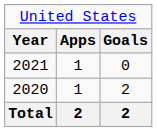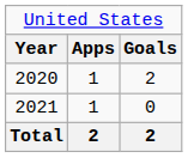 <table class="wikitable" style="text-align:center">
 <tr>
 <td colspan=3><a href='#'>United States</a></td>
 </tr>
 <tr>
 <th>Year</th>
 <th>Apps</th>
 <th>Goals</th>
 </tr>
 <tr>
+<td>2020</td>
+<td>1</td>
+<td>2</td>
+</tr>
+<tr>
 <td>2021</td>
 <td>1</td>
 <td>0</td>
-</tr>
-<tr>
-<td>2020</td>
-<td>1</td>
-<td>2</td>
 </tr>
 <tr>
 <th>Total</th>
 <th>2</th>
 <th>2</th>
 </tr>
 </table>
